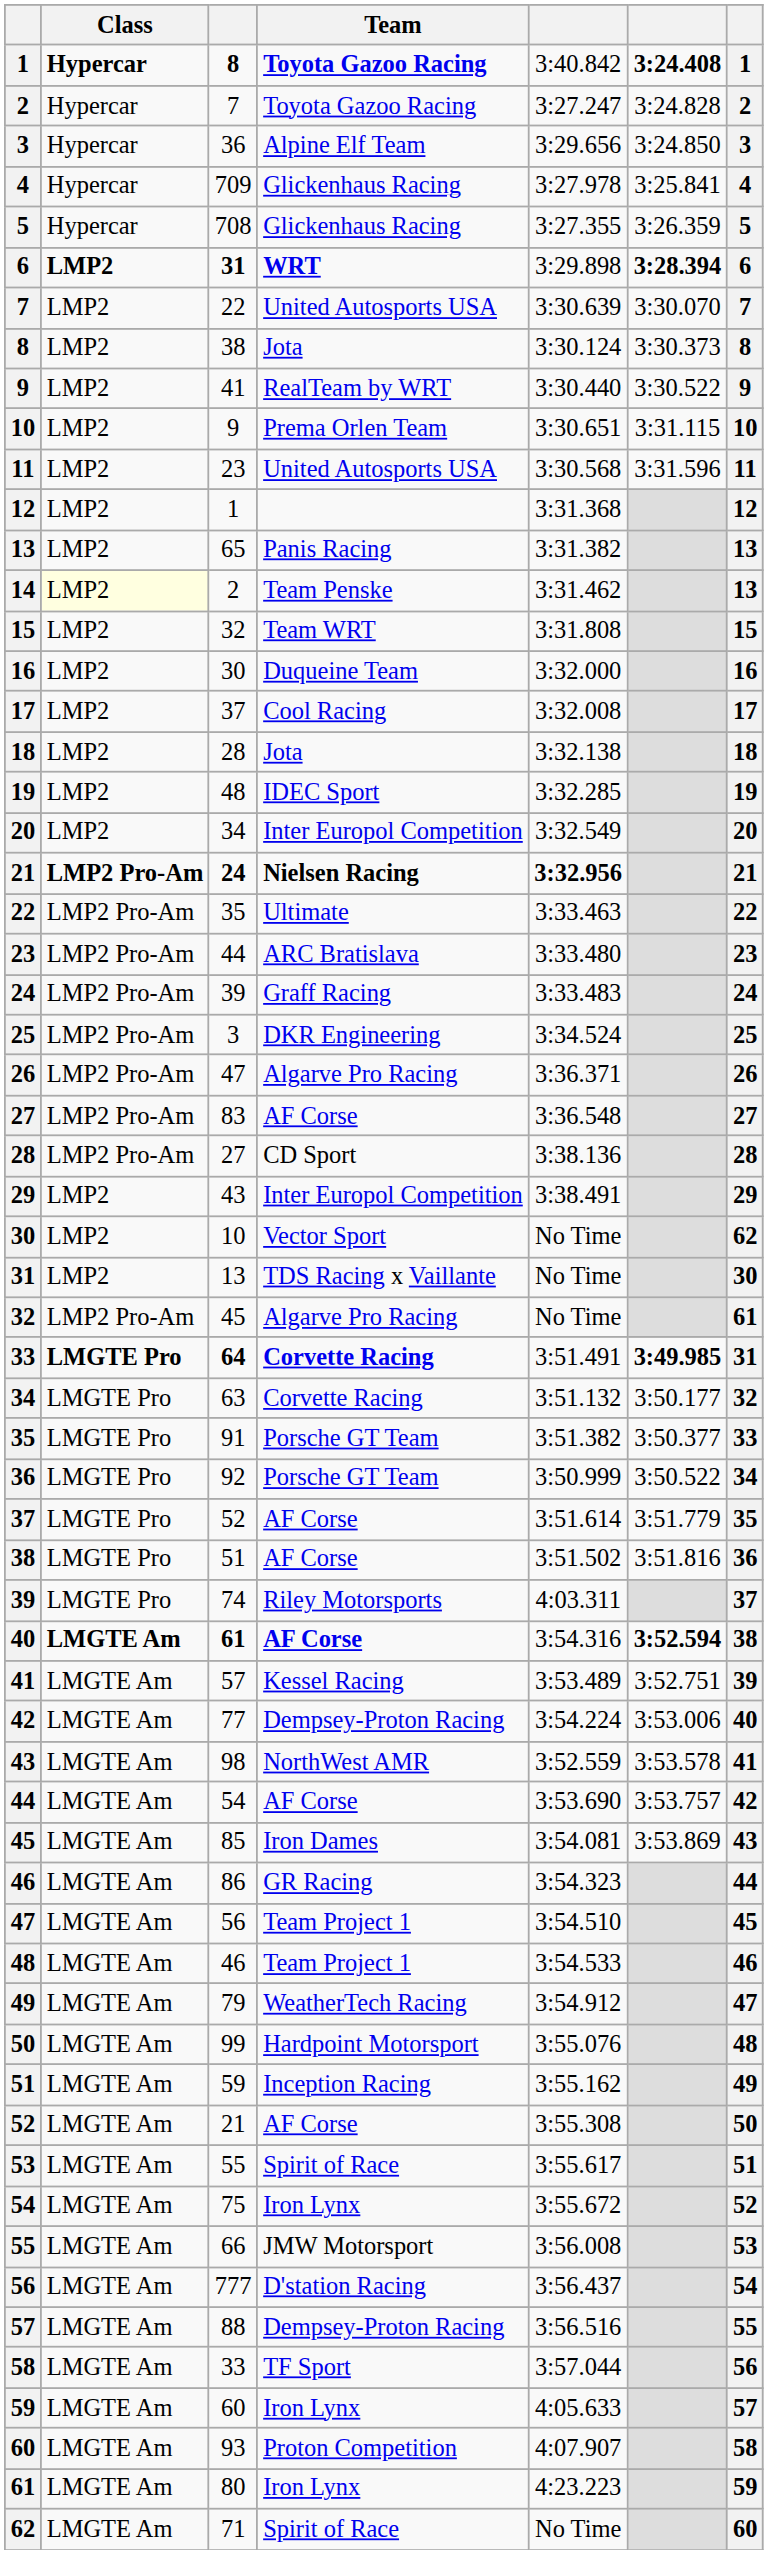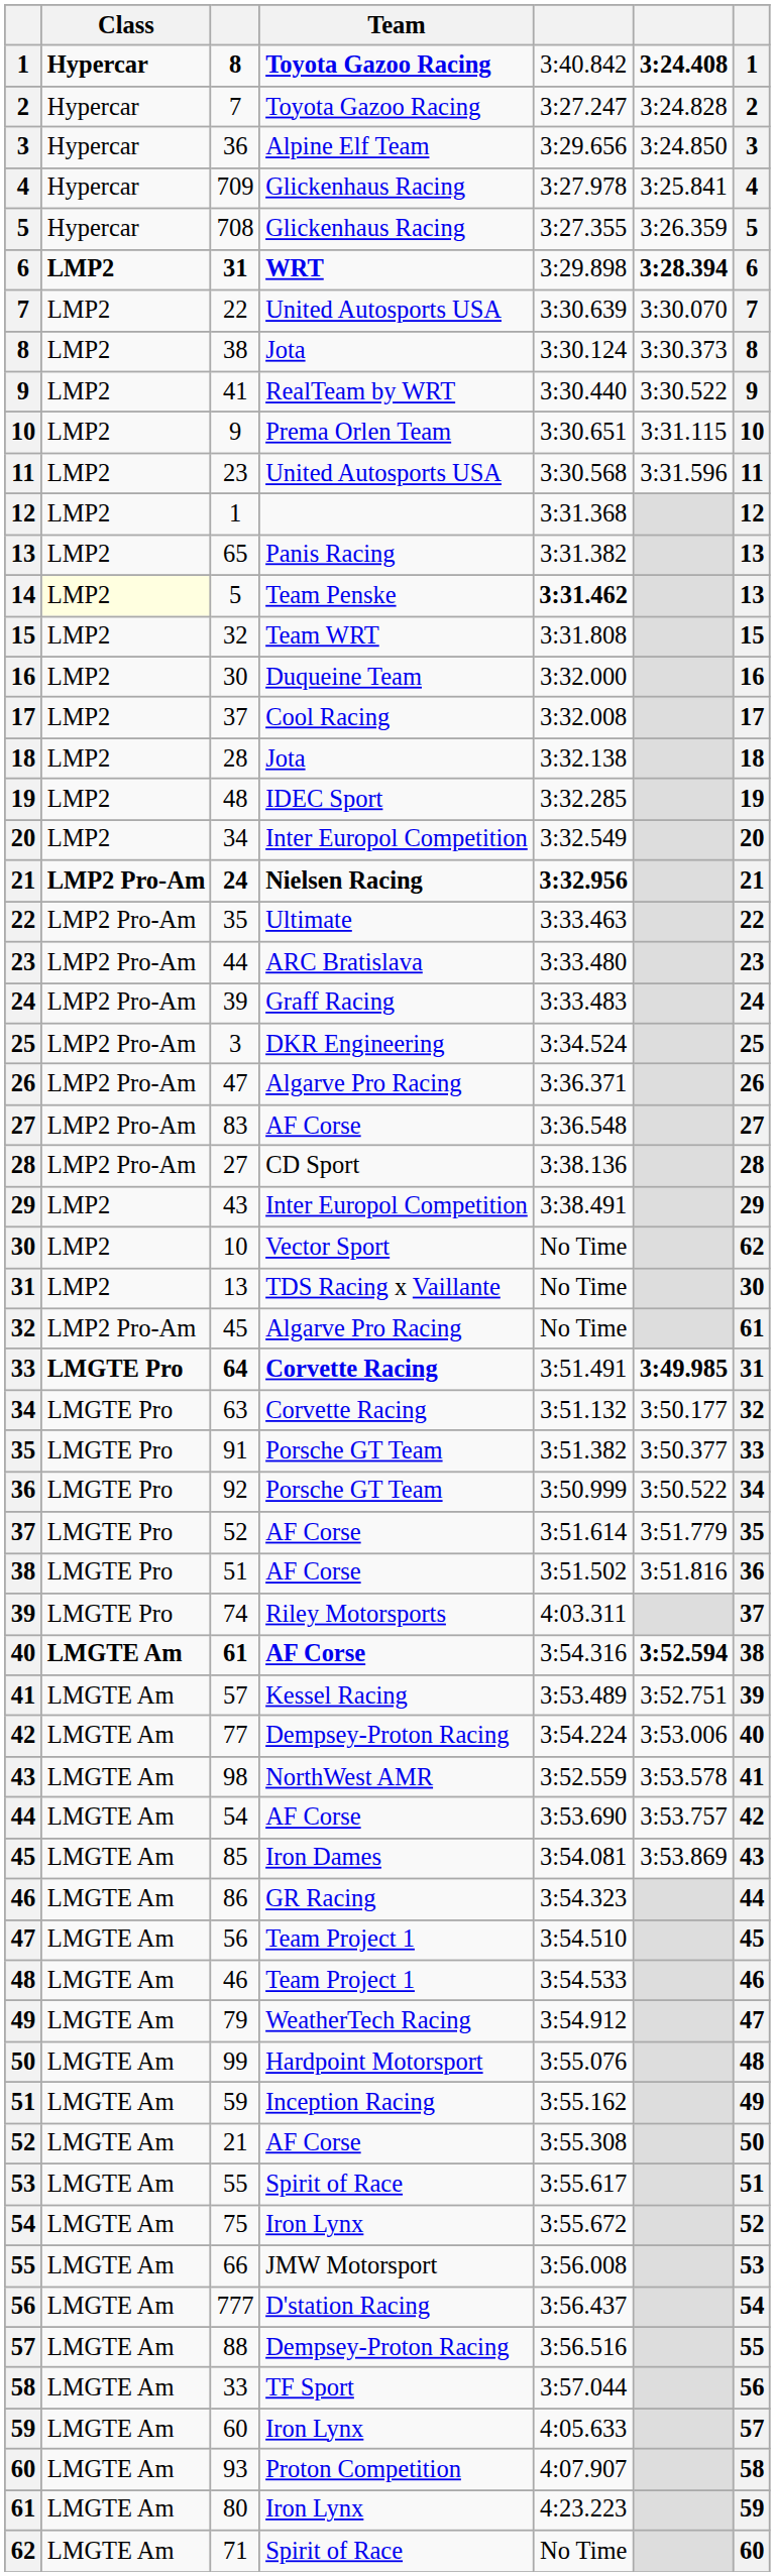 <table class="wikitable" style="font-size: 85%;">
 <tr>
 <th scope="col"></th>
 <th scope="col">Class</th>
 <th scope="col"></th>
 <th scope="col">Team</th>
 <th scope="col"></th>
 <th scope="col"></th>
 <th scope="col"></th>
 </tr>
 <tr>
 <th scope="row"><strong>1</strong></th>
 <td><strong>Hypercar</strong></td>
 <td align="center"><strong>8</strong></td>
 <td><a href='#'><strong>Toyota Gazoo Racing</strong></a></td>
 <td align="center">3:40.842</td>
 <td align="center"><strong>3:24.408</strong></td>
 <th><strong>1</strong></th>
 </tr>
 <tr>
 <th scope="row">2</th>
 <td>Hypercar</td>
 <td align="center">7</td>
 <td><a href='#'>Toyota Gazoo Racing</a></td>
 <td align="center">3:27.247</td>
 <td align="center">3:24.828</td>
 <th>2</th>
 </tr>
 <tr>
 <th scope="row">3</th>
 <td>Hypercar</td>
 <td align="center">36</td>
 <td><a href='#'>Alpine Elf Team</a></td>
 <td align="center">3:29.656</td>
 <td align="center">3:24.850</td>
 <th>3</th>
 </tr>
 <tr>
 <th scope="row">4</th>
 <td>Hypercar</td>
 <td align="center">709</td>
 <td><a href='#'>Glickenhaus Racing</a></td>
 <td align="center">3:27.978</td>
 <td align="center">3:25.841</td>
 <th>4</th>
 </tr>
 <tr>
 <th scope="row">5</th>
 <td>Hypercar</td>
 <td align="center">708</td>
 <td><a href='#'>Glickenhaus Racing</a></td>
 <td align="center">3:27.355</td>
 <td align="center">3:26.359</td>
 <th>5</th>
 </tr>
 <tr>
 <th scope="row"><strong>6</strong></th>
 <td><strong>LMP2</strong></td>
 <td align="center"><strong>31</strong></td>
 <td><strong><a href='#'>WRT</a></strong></td>
 <td align="center">3:29.898</td>
 <td align="center"><strong>3:28.394</strong></td>
 <th><strong>6</strong></th>
 </tr>
 <tr>
 <th scope="row">7</th>
 <td>LMP2</td>
 <td align="center">22</td>
 <td><a href='#'>United Autosports USA</a></td>
 <td align="center">3:30.639</td>
 <td align="center">3:30.070</td>
 <th>7</th>
 </tr>
 <tr>
 <th scope="row">8</th>
 <td>LMP2</td>
 <td align="center">38</td>
 <td><a href='#'>Jota</a></td>
 <td align="center">3:30.124</td>
 <td align="center">3:30.373</td>
 <th>8</th>
 </tr>
 <tr>
 <th scope="row">9</th>
 <td>LMP2</td>
 <td align="center">41</td>
 <td><a href='#'>RealTeam by WRT</a></td>
 <td align="center">3:30.440</td>
 <td align="center">3:30.522</td>
 <th>9</th>
 </tr>
 <tr>
 <th scope="row">10</th>
 <td>LMP2</td>
 <td align="center">9</td>
 <td><a href='#'>Prema Orlen Team</a></td>
 <td align="center">3:30.651</td>
 <td align="center">3:31.115</td>
 <th>10</th>
 </tr>
 <tr>
 <th scope="row">11</th>
 <td>LMP2</td>
 <td align="center">23</td>
 <td><a href='#'>United Autosports USA</a></td>
 <td align="center">3:30.568</td>
 <td align="center">3:31.596</td>
 <th>11</th>
 </tr>
 <tr>
 <th scope="row">12</th>
 <td>LMP2</td>
 <td align="center">1</td>
 <td></td>
 <td align="center">3:31.368</td>
 <td style="background:#ddd;"></td>
 <th>12</th>
 </tr>
 <tr>
 <th scope="row">13</th>
 <td>LMP2</td>
 <td align="center">65</td>
 <td><a href='#'>Panis Racing</a></td>
 <td align="center">3:31.382</td>
 <td style="background:#ddd;"></td>
 <th>13</th>
 </tr>
 <tr>
 <th scope="row">14</th>
 <td style="background: lightyellow;">LMP2</td>
-<td align="center">2</td>
+<td align="center">5</td>
 <td><a href='#'>Team Penske</a></td>
-<td align="center">3:31.462</td>
+<td align="center"><strong>3:31.462</strong></td>
 <td style="background:#ddd;"></td>
 <th>13</th>
 </tr>
 <tr>
 <th scope="row">15</th>
 <td>LMP2</td>
 <td align="center">32</td>
 <td><a href='#'>Team WRT</a></td>
 <td align="center">3:31.808</td>
 <td style="background:#ddd;"></td>
 <th>15</th>
 </tr>
 <tr>
 <th scope="row">16</th>
 <td>LMP2</td>
 <td align="center">30</td>
 <td><a href='#'>Duqueine Team</a></td>
 <td align="center">3:32.000</td>
 <td style="background:#ddd;"></td>
 <th>16</th>
 </tr>
 <tr>
 <th scope="row">17</th>
 <td>LMP2</td>
 <td align="center">37</td>
 <td><a href='#'>Cool Racing</a></td>
 <td align="center">3:32.008</td>
 <td style="background:#ddd;"></td>
 <th>17</th>
 </tr>
 <tr>
 <th scope="row">18</th>
 <td>LMP2</td>
 <td align="center">28</td>
 <td><a href='#'>Jota</a></td>
 <td align="center">3:32.138</td>
 <td style="background:#ddd;"></td>
 <th>18</th>
 </tr>
 <tr>
 <th scope="row">19</th>
 <td>LMP2</td>
 <td align="center">48</td>
 <td><a href='#'>IDEC Sport</a></td>
 <td align="center">3:32.285</td>
 <td style="background:#ddd;"></td>
 <th>19</th>
 </tr>
 <tr>
 <th scope="row">20</th>
 <td>LMP2</td>
 <td align="center">34</td>
 <td><a href='#'>Inter Europol Competition</a></td>
 <td align="center">3:32.549</td>
 <td style="background:#ddd;"></td>
 <th>20</th>
 </tr>
 <tr>
 <th scope="row">21</th>
 <td><strong>LMP2 Pro-Am</strong></td>
 <td align="center"><strong>24</strong></td>
 <td><strong>Nielsen Racing</strong></td>
 <td align="center"><strong>3:32.956</strong></td>
 <td style="background:#ddd;"></td>
 <th><strong>21</strong></th>
 </tr>
 <tr>
 <th scope="row">22</th>
 <td>LMP2 Pro-Am</td>
 <td align="center">35</td>
 <td><a href='#'>Ultimate</a></td>
 <td align="center">3:33.463</td>
 <td style="background:#ddd;"></td>
 <th>22</th>
 </tr>
 <tr>
 <th scope="row">23</th>
 <td>LMP2 Pro-Am</td>
 <td align="center">44</td>
 <td><a href='#'>ARC Bratislava</a></td>
 <td align="center">3:33.480</td>
 <td style="background:#ddd;"></td>
 <th>23</th>
 </tr>
 <tr>
 <th scope="row">24</th>
 <td>LMP2 Pro-Am</td>
 <td align="center">39</td>
 <td><a href='#'>Graff Racing</a></td>
 <td align="center">3:33.483</td>
 <td style="background:#ddd;"></td>
 <th>24</th>
 </tr>
 <tr>
 <th scope="row">25</th>
 <td>LMP2 Pro-Am</td>
 <td align="center">3</td>
 <td><a href='#'>DKR Engineering</a></td>
 <td align="center">3:34.524</td>
 <td style="background:#ddd;"></td>
 <th>25</th>
 </tr>
 <tr>
 <th scope="row">26</th>
 <td>LMP2 Pro-Am</td>
 <td align="center">47</td>
 <td><a href='#'>Algarve Pro Racing</a></td>
 <td align="center">3:36.371</td>
 <td style="background:#ddd;"></td>
 <th>26</th>
 </tr>
 <tr>
 <th scope="row">27</th>
 <td>LMP2 Pro-Am</td>
 <td align="center">83</td>
 <td><a href='#'>AF Corse</a></td>
 <td align="center">3:36.548</td>
 <td style="background:#ddd;"></td>
 <th>27</th>
 </tr>
 <tr>
 <th scope="row">28</th>
 <td>LMP2 Pro-Am</td>
 <td align="center">27</td>
 <td>CD Sport</td>
 <td align="center">3:38.136</td>
 <td style="background:#ddd;"></td>
 <th>28</th>
 </tr>
 <tr>
 <th scope="row">29</th>
 <td>LMP2</td>
 <td align="center">43</td>
 <td><a href='#'>Inter Europol Competition</a></td>
 <td align="center">3:38.491</td>
 <td style="background:#ddd;"></td>
 <th>29</th>
 </tr>
 <tr>
 <th scope="row">30</th>
 <td>LMP2</td>
 <td align="center">10</td>
 <td><a href='#'>Vector Sport</a></td>
 <td align="center">No Time</td>
 <td style="background:#ddd;"></td>
 <th>62</th>
 </tr>
 <tr>
 <th scope="row">31</th>
 <td>LMP2</td>
 <td align="center">13</td>
 <td><a href='#'>TDS Racing</a> x <a href='#'>Vaillante</a></td>
 <td align="center">No Time</td>
 <td style="background:#ddd;"></td>
 <th>30</th>
 </tr>
 <tr>
 <th scope="row">32</th>
 <td>LMP2 Pro-Am</td>
 <td align="center">45</td>
 <td><a href='#'>Algarve Pro Racing</a></td>
 <td align="center">No Time</td>
 <td style="background:#ddd;"></td>
 <th>61</th>
 </tr>
 <tr>
 <th scope="row">33</th>
 <td><strong>LMGTE Pro</strong></td>
 <td align="center"><strong>64</strong></td>
 <td><strong><a href='#'>Corvette Racing</a></strong></td>
 <td align="center">3:51.491</td>
 <td align="center"><strong>3:49.985</strong></td>
 <th><strong>31</strong></th>
 </tr>
 <tr>
 <th scope="row">34</th>
 <td>LMGTE Pro</td>
 <td align="center">63</td>
 <td><a href='#'>Corvette Racing</a></td>
 <td align="center">3:51.132</td>
 <td align="center">3:50.177</td>
 <th>32</th>
 </tr>
 <tr>
 <th scope="row">35</th>
 <td>LMGTE Pro</td>
 <td align="center">91</td>
 <td><a href='#'>Porsche GT Team</a></td>
 <td align="center">3:51.382</td>
 <td align="center">3:50.377</td>
 <th>33</th>
 </tr>
 <tr>
 <th scope="row">36</th>
 <td>LMGTE Pro</td>
 <td align="center">92</td>
 <td><a href='#'>Porsche GT Team</a></td>
 <td align="center">3:50.999</td>
 <td align="center">3:50.522</td>
 <th>34</th>
 </tr>
 <tr>
 <th scope="row">37</th>
 <td>LMGTE Pro</td>
 <td align="center">52</td>
 <td><a href='#'>AF Corse</a></td>
 <td align="center">3:51.614</td>
 <td align="center">3:51.779</td>
 <th>35</th>
 </tr>
 <tr>
 <th scope="row">38</th>
 <td>LMGTE Pro</td>
 <td align="center">51</td>
 <td><a href='#'>AF Corse</a></td>
 <td align="center">3:51.502</td>
 <td align="center">3:51.816</td>
 <th>36</th>
 </tr>
 <tr>
 <th scope="row">39</th>
 <td>LMGTE Pro</td>
 <td align="center">74</td>
 <td><a href='#'>Riley Motorsports</a></td>
 <td align="center">4:03.311</td>
 <td style="background:#ddd;"></td>
 <th>37</th>
 </tr>
 <tr>
 <th scope="row">40</th>
 <td><strong>LMGTE Am</strong></td>
 <td align="center"><strong>61</strong></td>
 <td><strong><a href='#'>AF Corse</a></strong></td>
 <td align="center">3:54.316</td>
 <td align="center"><strong>3:52.594</strong></td>
 <th><strong>38</strong></th>
 </tr>
 <tr>
 <th scope="row">41</th>
 <td>LMGTE Am</td>
 <td align="center">57</td>
 <td><a href='#'>Kessel Racing</a></td>
 <td align="center">3:53.489</td>
 <td align="center">3:52.751</td>
 <th>39</th>
 </tr>
 <tr>
 <th scope="row">42</th>
 <td>LMGTE Am</td>
 <td align="center">77</td>
 <td><a href='#'>Dempsey-Proton Racing</a></td>
 <td align="center">3:54.224</td>
 <td align="center">3:53.006</td>
 <th>40</th>
 </tr>
 <tr>
 <th scope="row">43</th>
 <td>LMGTE Am</td>
 <td align="center">98</td>
 <td><a href='#'>NorthWest AMR</a></td>
 <td align="center">3:52.559</td>
 <td align="center">3:53.578</td>
 <th>41</th>
 </tr>
 <tr>
 <th scope="row">44</th>
 <td>LMGTE Am</td>
 <td align="center">54</td>
 <td><a href='#'>AF Corse</a></td>
 <td align="center">3:53.690</td>
 <td align="center">3:53.757</td>
 <th>42</th>
 </tr>
 <tr>
 <th scope="row">45</th>
 <td>LMGTE Am</td>
 <td align="center">85</td>
 <td><a href='#'>Iron Dames</a></td>
 <td align="center">3:54.081</td>
 <td align="center">3:53.869</td>
 <th>43</th>
 </tr>
 <tr>
 <th scope="row">46</th>
 <td>LMGTE Am</td>
 <td align="center">86</td>
 <td><a href='#'>GR Racing</a></td>
 <td align="center">3:54.323</td>
 <td style="background:#ddd;"></td>
 <th>44</th>
 </tr>
 <tr>
 <th scope="row">47</th>
 <td>LMGTE Am</td>
 <td align="center">56</td>
 <td><a href='#'>Team Project 1</a></td>
 <td align="center">3:54.510</td>
 <td style="background:#ddd;"></td>
 <th>45</th>
 </tr>
 <tr>
 <th scope="row">48</th>
 <td>LMGTE Am</td>
 <td align="center">46</td>
 <td><a href='#'>Team Project 1</a></td>
 <td align="center">3:54.533</td>
 <td style="background:#ddd;"></td>
 <th>46</th>
 </tr>
 <tr>
 <th scope="row">49</th>
 <td>LMGTE Am</td>
 <td align="center">79</td>
 <td><a href='#'>WeatherTech Racing</a></td>
 <td align="center">3:54.912</td>
 <td style="background:#ddd;"></td>
 <th>47</th>
 </tr>
 <tr>
 <th scope="row">50</th>
 <td>LMGTE Am</td>
 <td align="center">99</td>
 <td><a href='#'>Hardpoint Motorsport</a></td>
 <td align="center">3:55.076</td>
 <td style="background:#ddd;"></td>
 <th>48</th>
 </tr>
 <tr>
 <th scope="row">51</th>
 <td>LMGTE Am</td>
 <td align="center">59</td>
 <td><a href='#'>Inception Racing</a></td>
 <td align="center">3:55.162</td>
 <td style="background:#ddd;"></td>
 <th>49</th>
 </tr>
 <tr>
 <th scope="row">52</th>
 <td>LMGTE Am</td>
 <td align="center">21</td>
 <td><a href='#'>AF Corse</a></td>
 <td align="center">3:55.308</td>
 <td style="background:#ddd;"></td>
 <th>50</th>
 </tr>
 <tr>
 <th scope="row">53</th>
 <td>LMGTE Am</td>
 <td align="center">55</td>
 <td><a href='#'>Spirit of Race</a></td>
 <td align="center">3:55.617</td>
 <td style="background:#ddd;"></td>
 <th>51</th>
 </tr>
 <tr>
 <th scope="row">54</th>
 <td>LMGTE Am</td>
 <td align="center">75</td>
 <td><a href='#'>Iron Lynx</a></td>
 <td align="center">3:55.672</td>
 <td style="background:#ddd;"></td>
 <th>52</th>
 </tr>
 <tr>
 <th scope="row">55</th>
 <td>LMGTE Am</td>
 <td align="center">66</td>
 <td>JMW Motorsport</td>
 <td align="center">3:56.008</td>
 <td style="background:#ddd;"></td>
 <th>53</th>
 </tr>
 <tr>
 <th scope="row">56</th>
 <td>LMGTE Am</td>
 <td align="center">777</td>
 <td><a href='#'>D'station Racing</a></td>
 <td align="center">3:56.437</td>
 <td style="background:#ddd;"></td>
 <th>54</th>
 </tr>
 <tr>
 <th scope="row">57</th>
 <td>LMGTE Am</td>
 <td align="center">88</td>
 <td><a href='#'>Dempsey-Proton Racing</a></td>
 <td align="center">3:56.516</td>
 <td style="background:#ddd;"></td>
 <th>55</th>
 </tr>
 <tr>
 <th scope="row">58</th>
 <td>LMGTE Am</td>
 <td align="center">33</td>
 <td><a href='#'>TF Sport</a></td>
 <td align="center">3:57.044</td>
 <td style="background:#ddd;"></td>
 <th>56</th>
 </tr>
 <tr>
 <th scope="row">59</th>
 <td>LMGTE Am</td>
 <td align="center">60</td>
 <td><a href='#'>Iron Lynx</a></td>
 <td align="center">4:05.633</td>
 <td style="background:#ddd;"></td>
 <th>57</th>
 </tr>
 <tr>
 <th scope="row">60</th>
 <td>LMGTE Am</td>
 <td align="center">93</td>
 <td><a href='#'>Proton Competition</a></td>
 <td align="center">4:07.907</td>
 <td style="background:#ddd;"></td>
 <th>58</th>
 </tr>
 <tr>
 <th scope="row">61</th>
 <td>LMGTE Am</td>
 <td align="center">80</td>
 <td><a href='#'>Iron Lynx</a></td>
 <td align="center">4:23.223</td>
 <td style="background:#ddd;"></td>
 <th>59</th>
 </tr>
 <tr>
 <th scope="row">62</th>
 <td>LMGTE Am</td>
 <td align="center">71</td>
 <td><a href='#'>Spirit of Race</a></td>
 <td align="center">No Time</td>
 <td style="background:#ddd;"></td>
 <th>60</th>
 </tr>
 </table>
